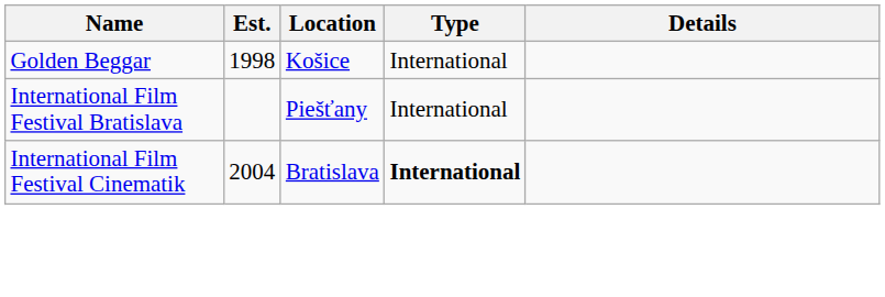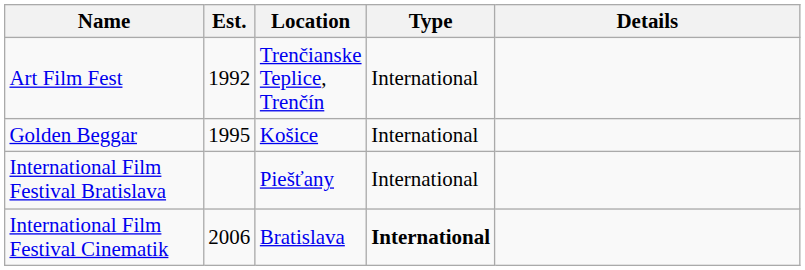 <table class="wikitable">
 <tr>
 <th width="25%">Name</th>
 <th width="5%">Est.</th>
 <th width="10%">Location</th>
 <th width="15%">Type</th>
 <th>Details</th>
 </tr>
 <tr>
+<td><a href='#'>Art Film Fest</a></td>
+<td>1992</td>
+<td><a href='#'>Trenčianske Teplice</a>, <a href='#'>Trenčín</a></td>
+<td>International</td>
+<td Held annually in June></td>
+</tr>
+<tr>
 <td><a href='#'>Golden Beggar</a></td>
-<td>1998</td>
+<td>1995</td>
 <td><a href='#'>Košice</a></td>
 <td>International</td>
 <td Annual festival and awards for local television programs></td>
 </tr>
 <tr>
 <td><a href='#'>International Film Festival Bratislava</a></td>
 <td></td>
 <td><a href='#'>Piešťany</a></td>
 <td>International</td>
 <td Held annually in November></td>
 </tr>
 <tr>
 <td><a href='#'>International Film Festival Cinematik</a></td>
-<td>2004</td>
+<td>2006</td>
 <td><a href='#'>Bratislava</a></td>
 <td><strong>International</strong></td>
 <td Specialized on best European films></td>
 </tr>
 </table>
